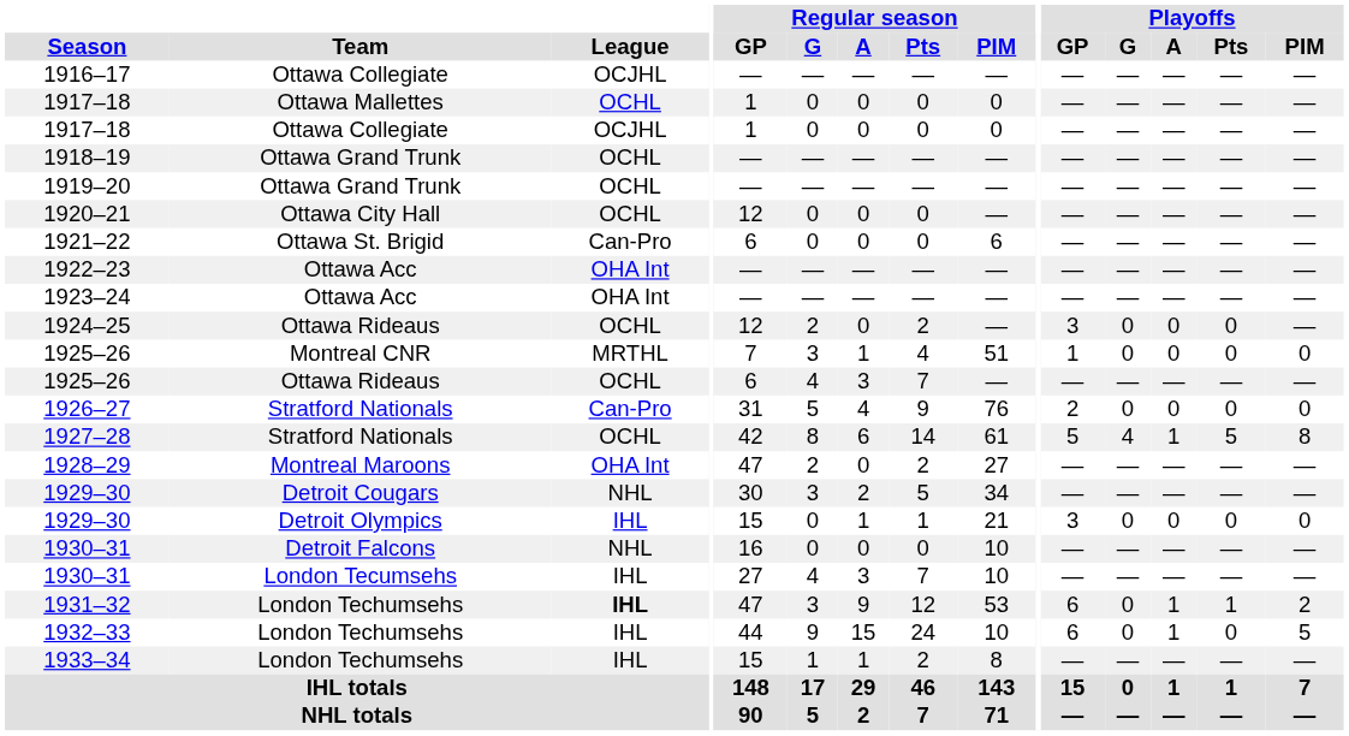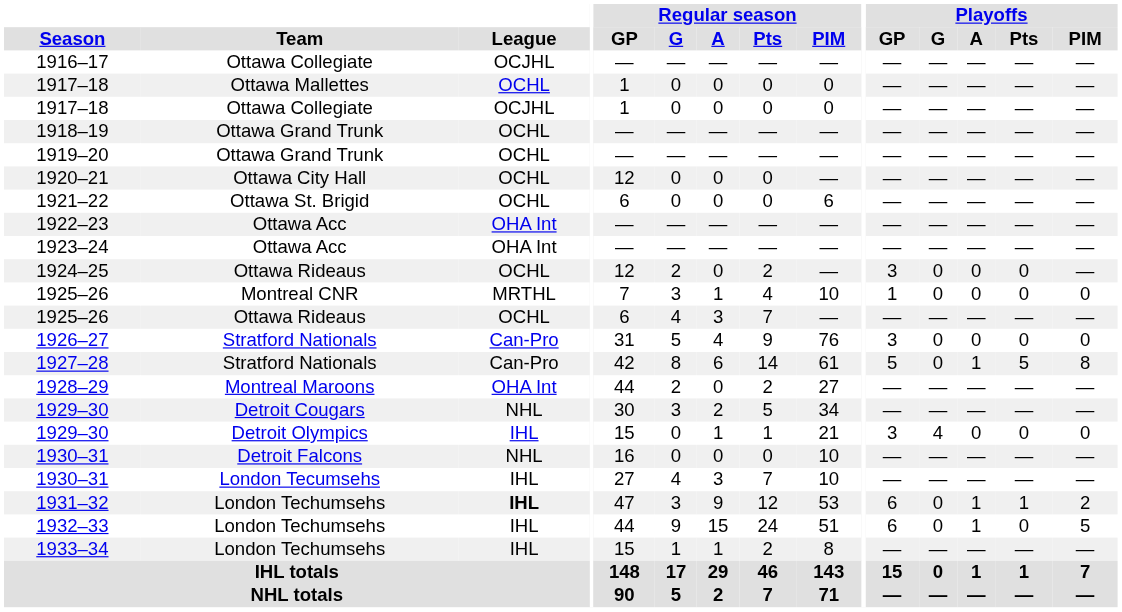 <table border="0" cellpadding="1" cellspacing="0" style="text-align:center; width:60em">
 <tr bgcolor="#e0e0e0">
 <th colspan="3" bgcolor="#ffffff"></th>
 <th rowspan="100" bgcolor="#ffffff"></th>
 <th colspan="5"><a href='#'>Regular season</a></th>
 <th rowspan="100" bgcolor="#ffffff"></th>
 <th colspan="5"><a href='#'>Playoffs</a></th>
 </tr>
 <tr bgcolor="#e0e0e0">
 <th><a href='#'>Season</a></th>
 <th>Team</th>
 <th>League</th>
 <th>GP</th>
 <th><a href='#'>G</a></th>
 <th><a href='#'>A</a></th>
 <th><a href='#'>Pts</a></th>
 <th><a href='#'>PIM</a></th>
 <th>GP</th>
 <th>G</th>
 <th>A</th>
 <th>Pts</th>
 <th>PIM</th>
 </tr>
 <tr>
 <td>1916–17</td>
 <td>Ottawa Collegiate</td>
 <td>OCJHL</td>
 <td>—</td>
 <td>—</td>
 <td>—</td>
 <td>—</td>
 <td>—</td>
 <td>—</td>
 <td>—</td>
 <td>—</td>
 <td>—</td>
 <td>—</td>
 </tr>
 <tr bgcolor="#f0f0f0">
 <td>1917–18</td>
 <td>Ottawa Mallettes</td>
 <td><a href='#'>OCHL</a></td>
 <td>1</td>
 <td>0</td>
 <td>0</td>
 <td>0</td>
 <td>0</td>
 <td>—</td>
 <td>—</td>
 <td>—</td>
 <td>—</td>
 <td>—</td>
 </tr>
 <tr>
 <td>1917–18</td>
 <td>Ottawa Collegiate</td>
 <td>OCJHL</td>
 <td>1</td>
 <td>0</td>
 <td>0</td>
 <td>0</td>
 <td>0</td>
 <td>—</td>
 <td>—</td>
 <td>—</td>
 <td>—</td>
 <td>—</td>
 </tr>
 <tr bgcolor="#f0f0f0">
 <td>1918–19</td>
 <td>Ottawa Grand Trunk</td>
 <td>OCHL</td>
 <td>—</td>
 <td>—</td>
 <td>—</td>
 <td>—</td>
 <td>—</td>
 <td>—</td>
 <td>—</td>
 <td>—</td>
 <td>—</td>
 <td>—</td>
 </tr>
 <tr>
 <td>1919–20</td>
 <td>Ottawa Grand Trunk</td>
 <td>OCHL</td>
 <td>—</td>
 <td>—</td>
 <td>—</td>
 <td>—</td>
 <td>—</td>
 <td>—</td>
 <td>—</td>
 <td>—</td>
 <td>—</td>
 <td>—</td>
 </tr>
 <tr bgcolor="#f0f0f0">
 <td>1920–21</td>
 <td>Ottawa City Hall</td>
 <td>OCHL</td>
 <td>12</td>
 <td>0</td>
 <td>0</td>
 <td>0</td>
 <td>—</td>
 <td>—</td>
 <td>—</td>
 <td>—</td>
 <td>—</td>
 <td>—</td>
 </tr>
 <tr>
 <td>1921–22</td>
 <td>Ottawa St. Brigid</td>
-<td>Can-Pro</td>
+<td>OCHL</td>
 <td>6</td>
 <td>0</td>
 <td>0</td>
 <td>0</td>
 <td>6</td>
 <td>—</td>
 <td>—</td>
 <td>—</td>
 <td>—</td>
 <td>—</td>
 </tr>
 <tr bgcolor="#f0f0f0">
 <td>1922–23</td>
 <td>Ottawa Acc</td>
 <td><a href='#'>OHA Int</a></td>
 <td>—</td>
 <td>—</td>
 <td>—</td>
 <td>—</td>
 <td>—</td>
 <td>—</td>
 <td>—</td>
 <td>—</td>
 <td>—</td>
 <td>—</td>
 </tr>
 <tr>
 <td>1923–24</td>
 <td>Ottawa Acc</td>
 <td>OHA Int</td>
 <td>—</td>
 <td>—</td>
 <td>—</td>
 <td>—</td>
 <td>—</td>
 <td>—</td>
 <td>—</td>
 <td>—</td>
 <td>—</td>
 <td>—</td>
 </tr>
 <tr bgcolor="#f0f0f0">
 <td>1924–25</td>
 <td>Ottawa Rideaus</td>
 <td>OCHL</td>
 <td>12</td>
 <td>2</td>
 <td>0</td>
 <td>2</td>
 <td>—</td>
 <td>3</td>
 <td>0</td>
 <td>0</td>
 <td>0</td>
 <td>—</td>
 </tr>
 <tr>
 <td>1925–26</td>
 <td>Montreal CNR</td>
 <td>MRTHL</td>
 <td>7</td>
 <td>3</td>
 <td>1</td>
 <td>4</td>
-<td>51</td>
+<td>10</td>
 <td>1</td>
 <td>0</td>
 <td>0</td>
 <td>0</td>
 <td>0</td>
 </tr>
 <tr bgcolor="#f0f0f0">
 <td>1925–26</td>
 <td>Ottawa Rideaus</td>
 <td>OCHL</td>
 <td>6</td>
 <td>4</td>
 <td>3</td>
 <td>7</td>
 <td>—</td>
 <td>—</td>
 <td>—</td>
 <td>—</td>
 <td>—</td>
 <td>—</td>
 </tr>
 <tr>
 <td><a href='#'>1926–27</a></td>
 <td><a href='#'>Stratford Nationals</a></td>
 <td><a href='#'>Can-Pro</a></td>
 <td>31</td>
 <td>5</td>
 <td>4</td>
 <td>9</td>
 <td>76</td>
-<td>2</td>
+<td>3</td>
 <td>0</td>
 <td>0</td>
 <td>0</td>
 <td>0</td>
 </tr>
 <tr bgcolor="#f0f0f0">
 <td><a href='#'>1927–28</a></td>
 <td>Stratford Nationals</td>
-<td>OCHL</td>
+<td>Can-Pro</td>
 <td>42</td>
 <td>8</td>
 <td>6</td>
 <td>14</td>
 <td>61</td>
 <td>5</td>
-<td>4</td>
+<td>0</td>
 <td>1</td>
 <td>5</td>
 <td>8</td>
 </tr>
 <tr>
 <td><a href='#'>1928–29</a></td>
 <td><a href='#'>Montreal Maroons</a></td>
 <td><a href='#'>OHA Int</a></td>
-<td>47</td>
+<td>44</td>
 <td>2</td>
 <td>0</td>
 <td>2</td>
 <td>27</td>
 <td>—</td>
 <td>—</td>
 <td>—</td>
 <td>—</td>
 <td>—</td>
 </tr>
 <tr bgcolor="#f0f0f0">
 <td><a href='#'>1929–30</a></td>
 <td><a href='#'>Detroit Cougars</a></td>
 <td>NHL</td>
 <td>30</td>
 <td>3</td>
 <td>2</td>
 <td>5</td>
 <td>34</td>
 <td>—</td>
 <td>—</td>
 <td>—</td>
 <td>—</td>
 <td>—</td>
 </tr>
 <tr>
 <td><a href='#'>1929–30</a></td>
 <td><a href='#'>Detroit Olympics</a></td>
 <td><a href='#'>IHL</a></td>
 <td>15</td>
 <td>0</td>
 <td>1</td>
 <td>1</td>
 <td>21</td>
 <td>3</td>
-<td>0</td>
+<td>4</td>
 <td>0</td>
 <td>0</td>
 <td>0</td>
 </tr>
 <tr bgcolor="#f0f0f0">
 <td><a href='#'>1930–31</a></td>
 <td><a href='#'>Detroit Falcons</a></td>
 <td>NHL</td>
 <td>16</td>
 <td>0</td>
 <td>0</td>
 <td>0</td>
 <td>10</td>
 <td>—</td>
 <td>—</td>
 <td>—</td>
 <td>—</td>
 <td>—</td>
 </tr>
 <tr>
 <td><a href='#'>1930–31</a></td>
 <td><a href='#'>London Tecumsehs</a></td>
 <td>IHL</td>
 <td>27</td>
 <td>4</td>
 <td>3</td>
 <td>7</td>
 <td>10</td>
 <td>—</td>
 <td>—</td>
 <td>—</td>
 <td>—</td>
 <td>—</td>
 </tr>
 <tr bgcolor="#f0f0f0">
 <td><a href='#'>1931–32</a></td>
 <td>London Techumsehs</td>
 <td><strong>IHL</strong></td>
 <td>47</td>
 <td>3</td>
 <td>9</td>
 <td>12</td>
 <td>53</td>
 <td>6</td>
 <td>0</td>
 <td>1</td>
 <td>1</td>
 <td>2</td>
 </tr>
 <tr>
 <td><a href='#'>1932–33</a></td>
 <td>London Techumsehs</td>
 <td>IHL</td>
 <td>44</td>
 <td>9</td>
 <td>15</td>
 <td>24</td>
-<td>10</td>
+<td>51</td>
 <td>6</td>
 <td>0</td>
 <td>1</td>
 <td>0</td>
 <td>5</td>
 </tr>
 <tr bgcolor="#f0f0f0">
 <td><a href='#'>1933–34</a></td>
 <td>London Techumsehs</td>
 <td>IHL</td>
 <td>15</td>
 <td>1</td>
 <td>1</td>
 <td>2</td>
 <td>8</td>
 <td>—</td>
 <td>—</td>
 <td>—</td>
 <td>—</td>
 <td>—</td>
 </tr>
 <tr bgcolor="#e0e0e0">
 <th colspan="3">IHL totals</th>
 <th>148</th>
 <th>17</th>
 <th>29</th>
 <th>46</th>
 <th>143</th>
 <th>15</th>
 <th>0</th>
 <th>1</th>
 <th>1</th>
 <th>7</th>
 </tr>
 <tr bgcolor="#e0e0e0">
 <th colspan="3">NHL totals</th>
 <th>90</th>
 <th>5</th>
 <th>2</th>
 <th>7</th>
 <th>71</th>
 <th>—</th>
 <th>—</th>
 <th>—</th>
 <th>—</th>
 <th>—</th>
 </tr>
 </table>
